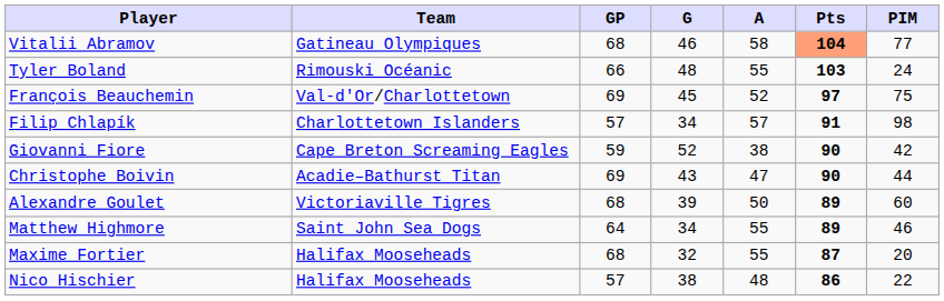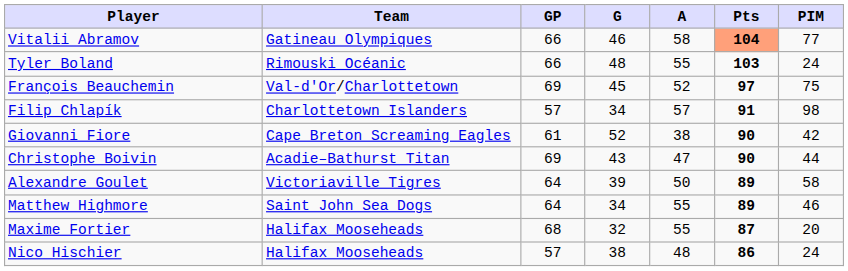 <table class="wikitable" style="text-align:center">
 <tr>
 <th style="background:#ddf; width:30%;">Player</th>
 <th style="background:#ddf; width:30%;">Team</th>
 <th style="background:#ddf; width:7.5%;">GP</th>
 <th style="background:#ddf; width:7.5%;">G</th>
 <th style="background:#ddf; width:7.5%;">A</th>
 <th style="background:#ddf; width:7.5%;">Pts</th>
 <th style="background:#ddf; width:7.5%;">PIM</th>
 </tr>
 <tr>
 <td align=left><a href='#'>Vitalii Abramov</a></td>
 <td align=left><a href='#'>Gatineau Olympiques</a></td>
-<td>68</td>
+<td>66</td>
 <td>46</td>
 <td>58</td>
 <td style="background: lightsalmon;"><strong>104</strong></td>
 <td>77</td>
 </tr>
 <tr>
 <td align=left><a href='#'>Tyler Boland</a></td>
 <td align=left><a href='#'>Rimouski Océanic</a></td>
 <td>66</td>
 <td>48</td>
 <td>55</td>
 <td><strong>103</strong></td>
 <td>24</td>
 </tr>
 <tr>
 <td align=left><a href='#'>François Beauchemin</a></td>
 <td align=left><a href='#'>Val-d'Or</a>/<a href='#'>Charlottetown</a></td>
 <td>69</td>
 <td>45</td>
 <td>52</td>
 <td><strong>97</strong></td>
 <td>75</td>
 </tr>
 <tr>
 <td align=left><a href='#'>Filip Chlapík</a></td>
 <td align=left><a href='#'>Charlottetown Islanders</a></td>
 <td>57</td>
 <td>34</td>
 <td>57</td>
 <td><strong>91</strong></td>
 <td>98</td>
 </tr>
 <tr>
 <td align=left><a href='#'>Giovanni Fiore</a></td>
 <td align=left><a href='#'>Cape Breton Screaming Eagles</a></td>
-<td>59</td>
+<td>61</td>
 <td>52</td>
 <td>38</td>
 <td><strong>90</strong></td>
 <td>42</td>
 </tr>
 <tr>
 <td align=left><a href='#'>Christophe Boivin</a></td>
 <td align=left><a href='#'>Acadie–Bathurst Titan</a></td>
 <td>69</td>
 <td>43</td>
 <td>47</td>
 <td><strong>90</strong></td>
 <td>44</td>
 </tr>
 <tr>
 <td align=left><a href='#'>Alexandre Goulet</a></td>
 <td align=left><a href='#'>Victoriaville Tigres</a></td>
-<td>68</td>
+<td>64</td>
 <td>39</td>
 <td>50</td>
 <td><strong>89</strong></td>
-<td>60</td>
+<td>58</td>
 </tr>
 <tr>
 <td align=left><a href='#'>Matthew Highmore</a></td>
 <td align=left><a href='#'>Saint John Sea Dogs</a></td>
 <td>64</td>
 <td>34</td>
 <td>55</td>
 <td><strong>89</strong></td>
 <td>46</td>
 </tr>
 <tr>
 <td align=left><a href='#'>Maxime Fortier</a></td>
 <td align=left><a href='#'>Halifax Mooseheads</a></td>
 <td>68</td>
 <td>32</td>
 <td>55</td>
 <td><strong>87</strong></td>
 <td>20</td>
 </tr>
 <tr>
 <td align=left><a href='#'>Nico Hischier</a></td>
 <td align=left><a href='#'>Halifax Mooseheads</a></td>
 <td>57</td>
 <td>38</td>
 <td>48</td>
 <td><strong>86</strong></td>
-<td>22</td>
+<td>24</td>
 </tr>
 </table>
